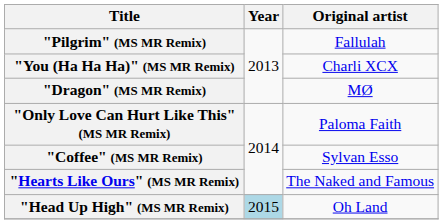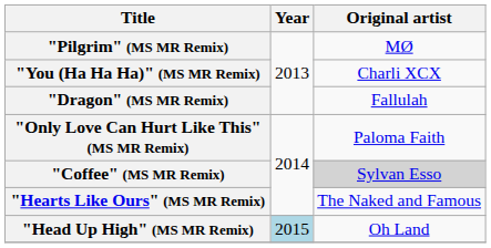 <table class="wikitable plainrowheaders" style="text-align:center;">
 <tr>
 <th scope="col" style="width:15em;">Title</th>
 <th scope="col">Year</th>
 <th scope="col">Original artist</th>
 </tr>
 <tr>
 <th scope="row">"Pilgrim" <small>(MS MR Remix)</small></th>
 <td rowspan="3">2013</td>
-<td><a href='#'>Fallulah</a></td>
+<td><a href='#'>MØ</a></td>
 </tr>
 <tr>
 <th scope="row">"You (Ha Ha Ha)" <small>(MS MR Remix)</small></th>
 <td><a href='#'>Charli XCX</a></td>
 </tr>
 <tr>
 <th scope="row">"Dragon" <small>(MS MR Remix)</small></th>
-<td><a href='#'>MØ</a></td>
+<td><a href='#'>Fallulah</a></td>
 </tr>
 <tr>
 <th scope="row">"Only Love Can Hurt Like This" <small>(MS MR Remix)  </small></th>
 <td rowspan="3">2014</td>
 <td><a href='#'>Paloma Faith</a></td>
 </tr>
 <tr>
 <th scope="row">"Coffee" <small>(MS MR Remix)</small></th>
-<td><a href='#'>Sylvan Esso</a></td>
+<td style="background: lightgrey;"><a href='#'>Sylvan Esso</a></td>
 </tr>
 <tr>
 <th scope="row">"<a href='#'>Hearts Like Ours</a>" <small>(MS MR Remix)</small></th>
 <td><a href='#'>The Naked and Famous</a></td>
 </tr>
 <tr>
 <th scope="row">"Head Up High" <small>(MS MR Remix)</small></th>
 <td rowspan="1" style="background: lightblue;">2015</td>
 <td><a href='#'>Oh Land</a></td>
 </tr>
 <tr>
 </tr>
 </table>
